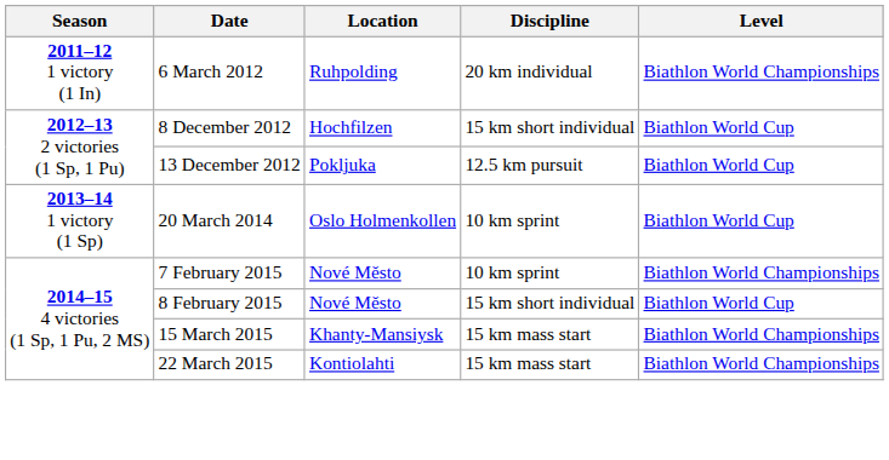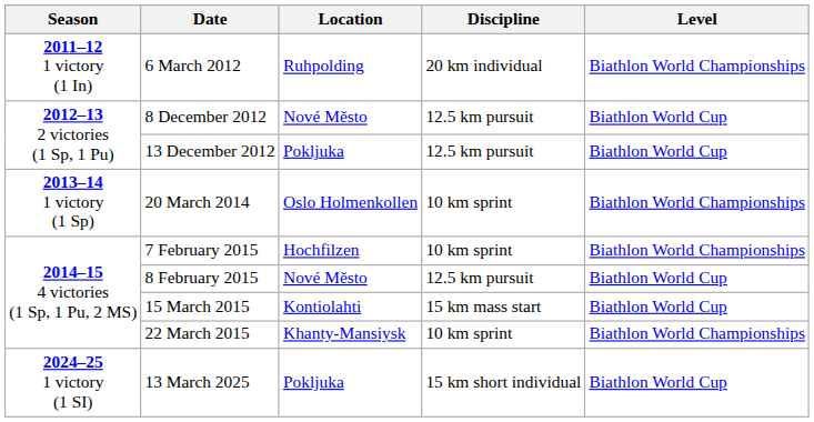 <table class="wikitable plainrowheaders" style="background:#fff; font-size:86%; line-height:16px; border:gray solid 1px; border-collapse:collapse;">
 <tr style="background:#ccc; text-align:center;">
 <th>Season</th>
 <th>Date</th>
 <th>Location</th>
 <th>Discipline</th>
 <th>Level</th>
 </tr>
 <tr>
 <td rowspan="1" style="text-align:center;"><strong><a href='#'>2011–12</a></strong> <br> 1 victory <br> (1 In)</td>
 <td>6 March 2012</td>
 <td> <a href='#'>Ruhpolding</a></td>
 <td>20 km individual</td>
 <td><a href='#'>Biathlon World Championships</a></td>
 </tr>
 <tr>
 <td rowspan="2" style="text-align:center;"><strong><a href='#'>2012–13</a></strong> <br> 2 victories <br> (1 Sp, 1 Pu)</td>
 <td>8 December 2012</td>
-<td> <a href='#'>Hochfilzen</a></td>
-<td>15 km short individual</td>
+<td> <a href='#'>Nové Město</a></td>
+<td>12.5 km pursuit</td>
 <td><a href='#'>Biathlon World Cup</a></td>
 </tr>
 <tr>
 <td>13 December 2012</td>
 <td> <a href='#'>Pokljuka</a></td>
 <td>12.5 km pursuit</td>
 <td><a href='#'>Biathlon World Cup</a></td>
 </tr>
 <tr>
 <td rowspan="1" style="text-align:center;"><strong><a href='#'>2013–14</a></strong> <br> 1 victory <br> (1 Sp)</td>
 <td>20 March 2014</td>
 <td> <a href='#'>Oslo Holmenkollen</a></td>
 <td>10 km sprint</td>
-<td><a href='#'>Biathlon World Cup</a></td>
+<td><a href='#'>Biathlon World Championships</a></td>
 </tr>
 <tr>
 <td rowspan="4" style="text-align:center;"><strong><a href='#'>2014–15</a></strong> <br> 4 victories <br> (1 Sp, 1 Pu, 2 MS)</td>
 <td>7 February 2015</td>
-<td> <a href='#'>Nové Město</a></td>
+<td> <a href='#'>Hochfilzen</a></td>
 <td>10 km sprint</td>
 <td><a href='#'>Biathlon World Championships</a></td>
 </tr>
 <tr>
 <td>8 February 2015</td>
 <td> <a href='#'>Nové Město</a></td>
-<td>15 km short individual</td>
+<td>12.5 km pursuit</td>
 <td><a href='#'>Biathlon World Cup</a></td>
 </tr>
 <tr>
 <td>15 March 2015</td>
+<td> <a href='#'>Kontiolahti</a></td>
+<td>15 km mass start</td>
+<td><a href='#'>Biathlon World Cup</a></td>
+</tr>
+<tr>
+<td>22 March 2015</td>
 <td> <a href='#'>Khanty-Mansiysk</a></td>
-<td>15 km mass start</td>
+<td>10 km sprint</td>
 <td><a href='#'>Biathlon World Championships</a></td>
 </tr>
 <tr>
-<td>22 March 2015</td>
-<td> <a href='#'>Kontiolahti</a></td>
-<td>15 km mass start</td>
-<td><a href='#'>Biathlon World Championships</a></td>
+<td rowspan="1" style="text-align:center;"><strong><a href='#'>2024–25</a></strong> <br> 1 victory <br> (1 SI)</td>
+<td>13 March 2025</td>
+<td> <a href='#'>Pokljuka</a></td>
+<td>15 km short individual</td>
+<td><a href='#'>Biathlon World Cup</a></td>
 </tr>
 </table>
